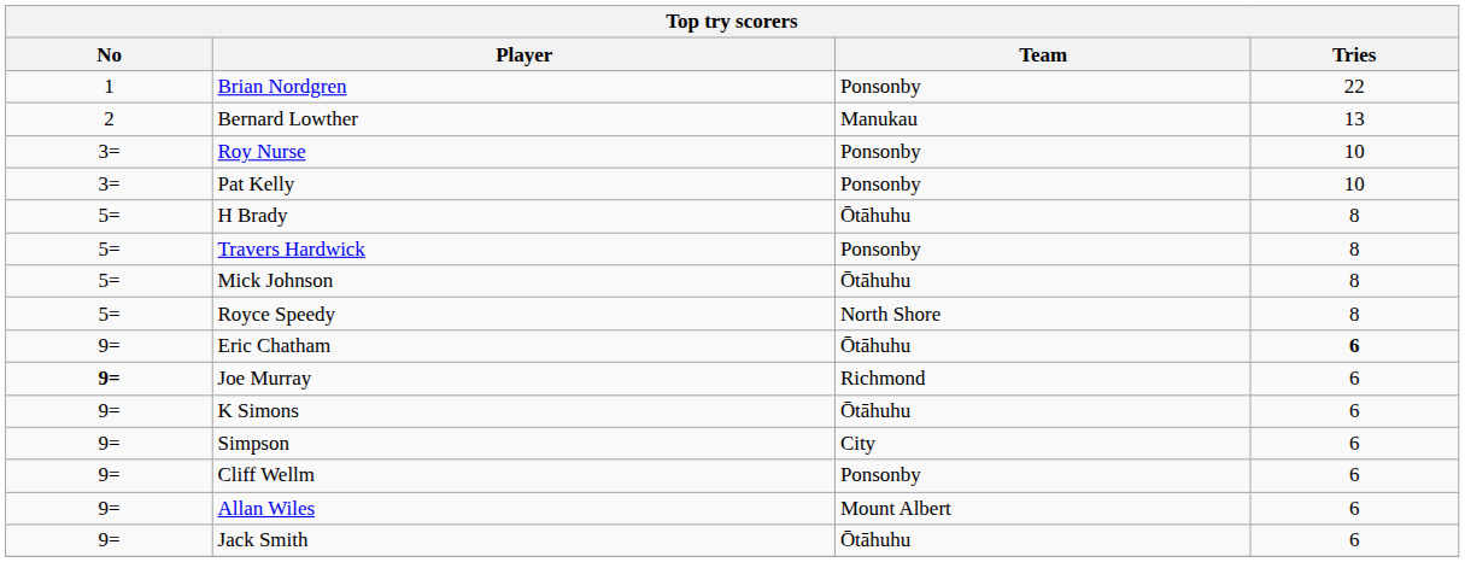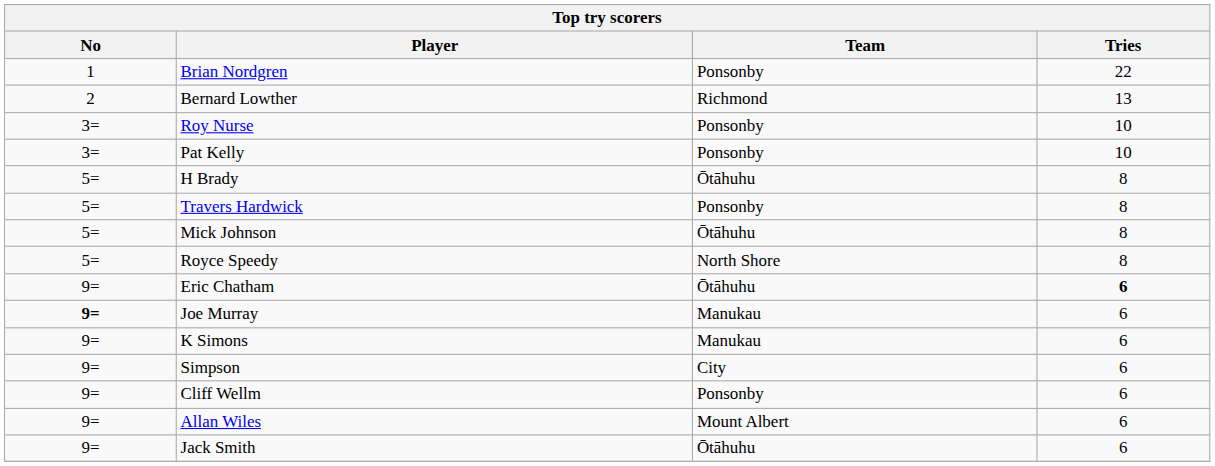 <table class="wikitable collapsible sortable" style="text-align:left; font-size:100%; width:90%;">
 <tr>
 <th colspan="100%">Top try scorers</th>
 </tr>
 <tr>
 <th style="width:5%;">No</th>
 <th style="width:15%;">Player</th>
 <th style="width:10%;">Team</th>
 <th style="width:5%;">Tries<br></th>
 </tr>
 <tr>
 <td style="text-align:center;">1</td>
 <td><a href='#'>Brian Nordgren</a></td>
 <td>Ponsonby</td>
 <td style="text-align:center;">22</td>
 </tr>
 <tr>
 <td style="text-align:center;">2</td>
 <td>Bernard Lowther</td>
-<td>Manukau</td>
+<td>Richmond</td>
 <td style="text-align:center;">13</td>
 </tr>
 <tr>
 <td style="text-align:center;">3=</td>
 <td><a href='#'>Roy Nurse</a></td>
 <td>Ponsonby</td>
 <td style="text-align:center;">10</td>
 </tr>
 <tr>
 <td style="text-align:center;">3=</td>
 <td>Pat Kelly</td>
 <td>Ponsonby</td>
 <td style="text-align:center;">10</td>
 </tr>
 <tr>
 <td style="text-align:center;">5=</td>
 <td>H Brady</td>
 <td>Ōtāhuhu</td>
 <td style="text-align:center;">8</td>
 </tr>
 <tr>
 <td style="text-align:center;">5=</td>
 <td><a href='#'>Travers Hardwick</a></td>
 <td>Ponsonby</td>
 <td style="text-align:center;">8</td>
 </tr>
 <tr>
 <td style="text-align:center;">5=</td>
 <td>Mick Johnson</td>
 <td>Ōtāhuhu</td>
 <td style="text-align:center;">8</td>
 </tr>
 <tr>
 <td style="text-align:center;">5=</td>
 <td>Royce Speedy</td>
 <td>North Shore</td>
 <td style="text-align:center;">8</td>
 </tr>
 <tr>
 <td style="text-align:center;">9=</td>
 <td>Eric Chatham</td>
 <td>Ōtāhuhu</td>
 <td style="text-align:center;"><strong>6</strong></td>
 </tr>
 <tr>
 <td style="text-align:center;"><strong>9=</strong></td>
 <td>Joe Murray</td>
-<td>Richmond</td>
+<td>Manukau</td>
 <td style="text-align:center;">6</td>
 </tr>
 <tr>
 <td style="text-align:center;">9=</td>
 <td>K Simons</td>
-<td>Ōtāhuhu</td>
+<td>Manukau</td>
 <td style="text-align:center;">6</td>
 </tr>
 <tr>
 <td style="text-align:center;">9=</td>
 <td>Simpson</td>
 <td>City</td>
 <td style="text-align:center;">6</td>
 </tr>
 <tr>
 <td style="text-align:center;">9=</td>
 <td>Cliff Wellm</td>
 <td>Ponsonby</td>
 <td style="text-align:center;">6</td>
 </tr>
 <tr>
 <td style="text-align:center;">9=</td>
 <td><a href='#'>Allan Wiles</a></td>
 <td>Mount Albert</td>
 <td style="text-align:center;">6</td>
 </tr>
 <tr>
 <td style="text-align:center;">9=</td>
 <td>Jack Smith</td>
 <td>Ōtāhuhu</td>
 <td style="text-align:center;">6</td>
 </tr>
 <tr>
 </tr>
 </table>
